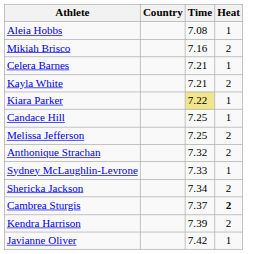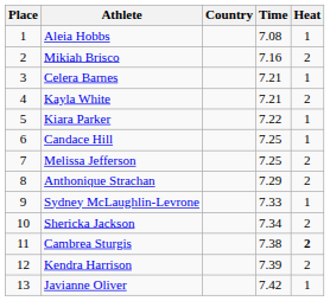 <table class="wikitable">
 <tr>
+<th>Place</th>
 <th>Athlete</th>
 <th>Country</th>
 <th>Time</th>
 <th>Heat</th>
 </tr>
 <tr>
+<td align=center>1</td>
 <td><a href='#'>Aleia Hobbs</a></td>
 <td></td>
 <td>7.08</td>
 <td align=center>1</td>
 </tr>
 <tr>
+<td align=center>2</td>
 <td><a href='#'>Mikiah Brisco</a></td>
 <td></td>
 <td>7.16</td>
 <td align=center>2</td>
 </tr>
 <tr>
+<td align=center>3</td>
 <td><a href='#'>Celera Barnes</a></td>
 <td></td>
 <td>7.21</td>
 <td align=center>1</td>
 </tr>
 <tr>
+<td align=center>4</td>
 <td><a href='#'>Kayla White</a></td>
 <td></td>
 <td>7.21</td>
 <td align=center>2</td>
 </tr>
 <tr>
+<td align=center>5</td>
 <td><a href='#'>Kiara Parker</a></td>
 <td></td>
-<td style="background: khaki;">7.22</td>
+<td>7.22</td>
 <td align=center>1</td>
 </tr>
 <tr>
+<td align=center>6</td>
 <td><a href='#'>Candace Hill</a></td>
 <td></td>
 <td>7.25</td>
 <td align=center>1</td>
 </tr>
 <tr>
+<td align=center>7</td>
 <td><a href='#'>Melissa Jefferson</a></td>
 <td></td>
 <td>7.25</td>
 <td align=center>2</td>
 </tr>
 <tr>
+<td align=center>8</td>
 <td><a href='#'>Anthonique Strachan</a></td>
 <td></td>
-<td>7.32</td>
+<td>7.29</td>
 <td align=center>2</td>
 </tr>
 <tr>
+<td align=center>9</td>
 <td><a href='#'>Sydney McLaughlin-Levrone</a></td>
 <td></td>
 <td>7.33</td>
 <td align=center>1</td>
 </tr>
 <tr>
+<td align=center>10</td>
 <td><a href='#'>Shericka Jackson</a></td>
 <td></td>
 <td>7.34</td>
 <td align=center>2</td>
 </tr>
 <tr>
+<td align=center>11</td>
 <td><a href='#'>Cambrea Sturgis</a></td>
 <td></td>
-<td>7.37</td>
+<td>7.38</td>
 <td align=center><strong>2</strong></td>
 </tr>
 <tr>
+<td align=center>12</td>
 <td><a href='#'>Kendra Harrison</a></td>
 <td></td>
 <td>7.39</td>
 <td align=center>2</td>
 </tr>
 <tr>
+<td align=center>13</td>
 <td><a href='#'>Javianne Oliver</a></td>
 <td></td>
 <td>7.42</td>
 <td align=center>1</td>
 </tr>
 </table>
